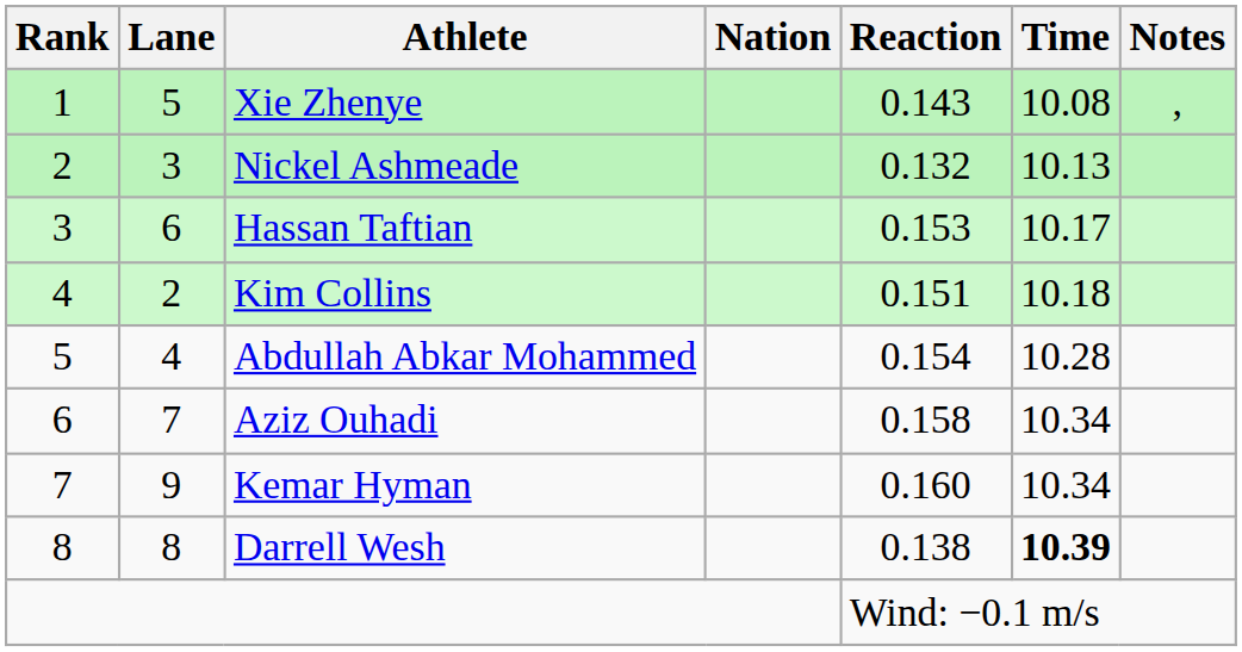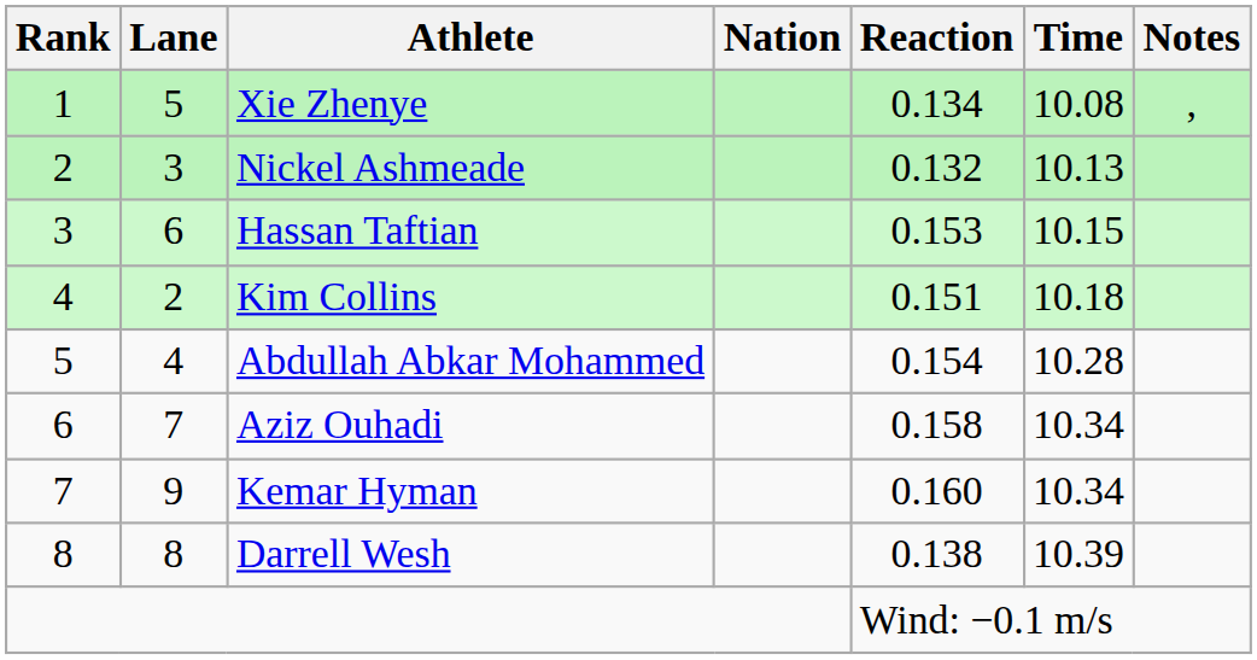 <table class="wikitable sortable" style="text-align:center">
 <tr>
 <th>Rank</th>
 <th>Lane</th>
 <th>Athlete</th>
 <th>Nation</th>
 <th>Reaction</th>
 <th>Time</th>
 <th>Notes</th>
 </tr>
 <tr style="background:#bbf3bb;">
 <td>1</td>
 <td>5</td>
 <td align=left><a href='#'>Xie Zhenye</a></td>
 <td align=left></td>
-<td>0.143</td>
+<td>0.134</td>
 <td>10.08</td>
 <td>, </td>
 </tr>
 <tr style="background:#bbf3bb;">
 <td>2</td>
 <td>3</td>
 <td align=left><a href='#'>Nickel Ashmeade</a></td>
 <td align=left></td>
 <td>0.132</td>
 <td>10.13</td>
 <td></td>
 </tr>
 <tr style="background:#ccf9cc;">
 <td>3</td>
 <td>6</td>
 <td align=left><a href='#'>Hassan Taftian</a></td>
 <td align=left></td>
 <td>0.153</td>
-<td>10.17</td>
+<td>10.15</td>
 <td></td>
 </tr>
 <tr style="background:#ccf9cc;">
 <td>4</td>
 <td>2</td>
 <td align=left><a href='#'>Kim Collins</a></td>
 <td align=left></td>
 <td>0.151</td>
 <td>10.18</td>
 <td></td>
 </tr>
 <tr style=>
 <td>5</td>
 <td>4</td>
 <td align=left><a href='#'>Abdullah Abkar Mohammed</a></td>
 <td align=left></td>
 <td>0.154</td>
 <td>10.28</td>
 <td></td>
 </tr>
 <tr style=>
 <td>6</td>
 <td>7</td>
 <td align=left><a href='#'>Aziz Ouhadi</a></td>
 <td align=left></td>
 <td>0.158</td>
 <td>10.34</td>
 <td></td>
 </tr>
 <tr style=>
 <td>7</td>
 <td>9</td>
 <td align=left><a href='#'>Kemar Hyman</a></td>
 <td align=left></td>
 <td>0.160</td>
 <td>10.34</td>
 <td></td>
 </tr>
 <tr style=>
 <td>8</td>
 <td>8</td>
 <td align=left><a href='#'>Darrell Wesh</a></td>
 <td align=left></td>
 <td>0.138</td>
-<td><strong>10.39</strong></td>
+<td>10.39</td>
 <td></td>
 </tr>
 <tr class="sortbottom">
 <td colspan=4></td>
 <td colspan="3" style="text-align:left;">Wind: −0.1 m/s</td>
 </tr>
 </table>
